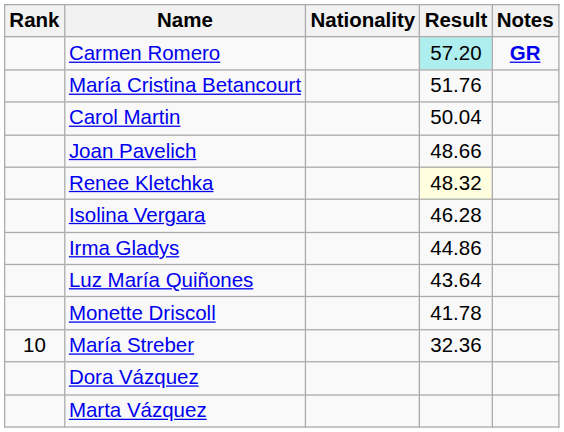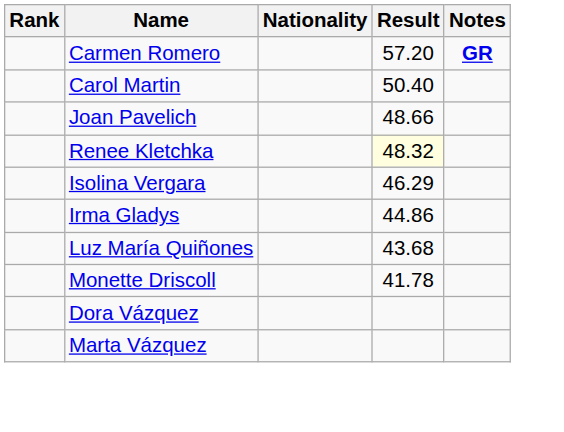 <table class="wikitable sortable" style="text-align:center">
 <tr>
 <th>Rank</th>
 <th>Name</th>
 <th>Nationality</th>
 <th>Result</th>
 <th>Notes</th>
 </tr>
 <tr>
 <td></td>
 <td align=left><a href='#'>Carmen Romero</a></td>
 <td align=left></td>
-<td style="background: paleturquoise;">57.20</td>
+<td>57.20</td>
 <td><strong><a href='#'>GR</a></strong></td>
-</tr>
-<tr>
-<td></td>
-<td align=left><a href='#'>María Cristina Betancourt</a></td>
-<td align=left></td>
-<td>51.76</td>
-<td></td>
 </tr>
 <tr>
 <td></td>
 <td align=left><a href='#'>Carol Martin</a></td>
 <td align=left></td>
-<td>50.04</td>
+<td>50.40</td>
 <td></td>
 </tr>
 <tr>
 <td></td>
 <td align=left><a href='#'>Joan Pavelich</a></td>
 <td align=left></td>
 <td>48.66</td>
 <td></td>
 </tr>
 <tr>
 <td></td>
 <td align=left><a href='#'>Renee Kletchka</a></td>
 <td align=left></td>
 <td style="background: lightyellow;">48.32</td>
 <td></td>
 </tr>
 <tr>
 <td></td>
 <td align=left><a href='#'>Isolina Vergara</a></td>
 <td align=left></td>
-<td>46.28</td>
+<td>46.29</td>
 <td></td>
 </tr>
 <tr>
 <td></td>
 <td align=left><a href='#'>Irma Gladys</a></td>
 <td align=left></td>
 <td>44.86</td>
 <td></td>
 </tr>
 <tr>
 <td></td>
 <td align=left><a href='#'>Luz María Quiñones</a></td>
 <td align=left></td>
-<td>43.64</td>
+<td>43.68</td>
 <td></td>
 </tr>
 <tr>
 <td></td>
 <td align=left><a href='#'>Monette Driscoll</a></td>
 <td align=left></td>
 <td>41.78</td>
-<td></td>
-</tr>
-<tr>
-<td>10</td>
-<td align=left><a href='#'>María Streber</a></td>
-<td align=left></td>
-<td>32.36</td>
 <td></td>
 </tr>
 <tr>
 <td></td>
 <td align=left><a href='#'>Dora Vázquez</a></td>
 <td align=left></td>
 <td></td>
 <td></td>
 </tr>
 <tr>
 <td></td>
 <td align=left><a href='#'>Marta Vázquez</a></td>
 <td align=left></td>
 <td></td>
 <td></td>
 </tr>
 </table>
